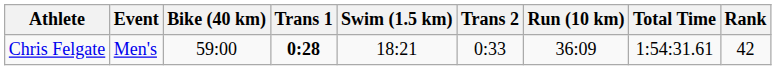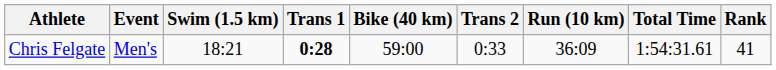 <table class="wikitable" style="font-size:90%">
 <tr>
 <th>Athlete</th>
 <th>Event</th>
+<th>Swim (1.5 km)</th>
+<th>Trans 1</th>
 <th>Bike (40 km)</th>
-<th>Trans 1</th>
-<th>Swim (1.5 km)</th>
 <th>Trans 2</th>
 <th>Run (10 km)</th>
 <th>Total Time</th>
 <th>Rank</th>
 </tr>
 <tr align=center>
 <td align=left><a href='#'>Chris Felgate</a></td>
 <td align=left><a href='#'>Men's</a></td>
+<td>18:21</td>
+<td><strong>0:28</strong></td>
 <td>59:00</td>
-<td><strong>0:28</strong></td>
-<td>18:21</td>
 <td>0:33</td>
 <td>36:09</td>
 <td>1:54:31.61</td>
-<td>42</td>
+<td>41</td>
 </tr>
 </table>
